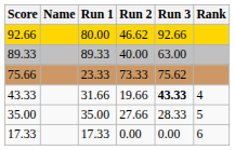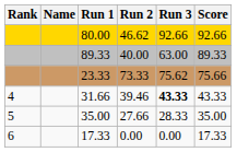 <table class="wikitable">
 <tr>
-<th>Score</th>
+<th>Rank</th>
 <th>Name</th>
 <th>Run 1</th>
 <th>Run 2</th>
 <th>Run 3</th>
-<th>Rank</th>
+<th>Score</th>
 </tr>
 <tr style="background:gold;">
-<td>92.66</td>
+<td></td>
 <td></td>
 <td>80.00</td>
 <td>46.62</td>
 <td>92.66</td>
-<td></td>
+<td>92.66</td>
 </tr>
 <tr style="background:silver;">
-<td>89.33</td>
+<td></td>
 <td></td>
 <td>89.33</td>
 <td>40.00</td>
 <td>63.00</td>
-<td></td>
+<td>89.33</td>
 </tr>
 <tr style="background:#CC9966;">
-<td>75.66</td>
+<td></td>
 <td></td>
 <td>23.33</td>
 <td>73.33</td>
 <td>75.62</td>
-<td></td>
+<td>75.66</td>
 </tr>
 <tr>
-<td>43.33</td>
+<td>4</td>
 <td></td>
 <td>31.66</td>
-<td>19.66</td>
+<td>39.46</td>
 <td><strong>43.33</strong></td>
-<td>4</td>
+<td>43.33</td>
 </tr>
 <tr>
-<td>35.00</td>
+<td>5</td>
 <td></td>
 <td>35.00</td>
 <td>27.66</td>
 <td>28.33</td>
-<td>5</td>
+<td>35.00</td>
 </tr>
 <tr>
-<td>17.33</td>
+<td>6</td>
 <td></td>
 <td>17.33</td>
 <td>0.00</td>
 <td>0.00</td>
-<td>6</td>
+<td>17.33</td>
 </tr>
 </table>
